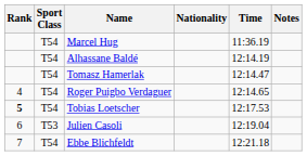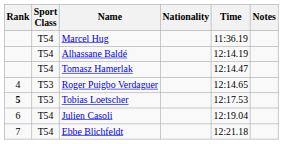 <table class="wikitable sortable" style="text-align:center">
 <tr>
 <th>Rank</th>
 <th>Sport<br>Class</th>
 <th>Name</th>
 <th>Nationality</th>
 <th>Time</th>
 <th>Notes</th>
 </tr>
 <tr>
 <td></td>
 <td>T54</td>
 <td align=left><a href='#'>Marcel Hug</a></td>
 <td align=left></td>
 <td>11:36.19</td>
 <td></td>
 </tr>
 <tr>
 <td></td>
 <td>T54</td>
 <td align=left><a href='#'>Alhassane Baldé</a></td>
 <td align=left></td>
 <td>12:14.19</td>
 <td></td>
 </tr>
 <tr>
 <td></td>
 <td>T54</td>
 <td align=left><a href='#'>Tomasz Hamerlak</a></td>
 <td align=left></td>
 <td>12:14.47</td>
 <td></td>
 </tr>
 <tr>
 <td>4</td>
-<td>T54</td>
+<td>T53</td>
 <td align=left><a href='#'>Roger Puigbo Verdaguer</a></td>
 <td align=left></td>
 <td>12:14.65</td>
 <td></td>
 </tr>
 <tr>
 <td><strong>5</strong></td>
-<td>T54</td>
+<td>T53</td>
 <td align=left><a href='#'>Tobias Loetscher</a></td>
 <td align=left></td>
 <td>12:17.53</td>
 <td></td>
 </tr>
 <tr>
 <td>6</td>
-<td>T53</td>
+<td>T54</td>
 <td align=left><a href='#'>Julien Casoli</a></td>
 <td align=left></td>
 <td>12:19.04</td>
 <td></td>
 </tr>
 <tr>
 <td>7</td>
 <td>T54</td>
 <td align=left><a href='#'>Ebbe Blichfeldt</a></td>
 <td align=left></td>
 <td>12:21.18</td>
 <td></td>
 </tr>
 </table>
